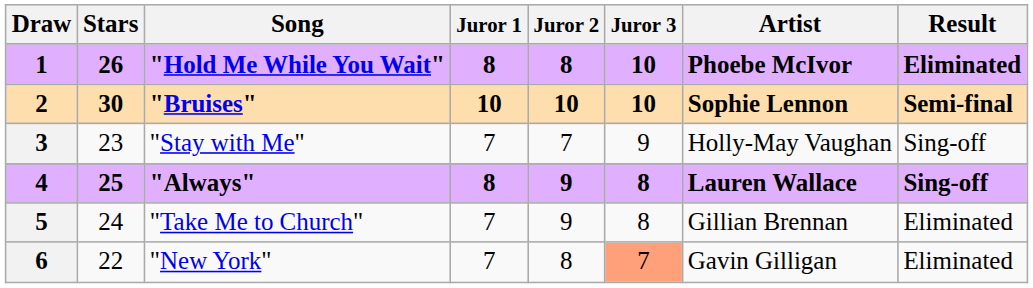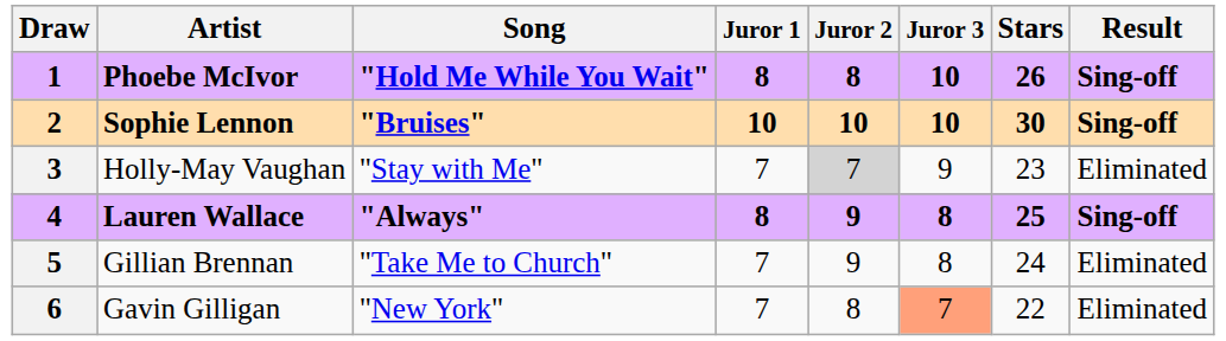 <table class="sortable wikitable plainrowheaders" style="margin: 1em auto 1em auto;">
 <tr>
 <th scope="col">Draw</th>
-<th scope="col">Stars</th>
+<th scope="col">Artist</th>
 <th scope="col">Song </th>
 <th><small><abbr>Juror 1</abbr></small></th>
 <th><small><abbr>Juror 2</abbr></small></th>
 <th><small><abbr>Juror 3</abbr></small></th>
-<th scope="col">Artist</th>
+<th scope="col">Stars</th>
 <th scope="col">Result</th>
 </tr>
 <tr style="font-weight: bold; background: #E0B0FF;">
 <th scope="row" style="text-align:center; font-weight:bold; background:#E0B0FF">1</th>
-<td align="center">26</td>
+<td>Phoebe McIvor</td>
 <td>"<a href='#'>Hold Me While You Wait</a>" </td>
 <td align="center">8</td>
 <td align="center">8</td>
 <td align="center">10</td>
-<td>Phoebe McIvor</td>
-<td>Eliminated</td>
+<td align="center">26</td>
+<td>Sing-off</td>
 </tr>
 <tr style="font-weight: bold; background:navajowhite;">
 <th scope="row" style="text-align:center; font-weight:bold; background:navajowhite">2</th>
-<td align="center">30</td>
+<td>Sophie Lennon</td>
 <td>"<a href='#'>Bruises</a>" </td>
 <td align="center">10</td>
 <td align="center">10</td>
 <td align="center">10</td>
-<td>Sophie Lennon</td>
-<td>Semi-final</td>
+<td align="center">30</td>
+<td>Sing-off</td>
 </tr>
 <tr>
 <th scope="row" style="text-align:center;">3</th>
-<td align="center">23</td>
+<td>Holly-May Vaughan</td>
 <td>"<a href='#'>Stay with Me</a>" </td>
 <td align="center">7</td>
-<td align="center">7</td>
+<td align="center" style="background: lightgrey;">7</td>
 <td align="center">9</td>
-<td>Holly-May Vaughan</td>
-<td>Sing-off</td>
+<td align="center">23</td>
+<td>Eliminated</td>
 </tr>
 <tr style="font-weight: bold; background: #E0B0FF;">
 <th scope="row" style="text-align:center; font-weight:bold; background:#E0B0FF">4</th>
-<td align="center">25</td>
+<td>Lauren Wallace</td>
 <td>"Always" </td>
 <td align="center">8</td>
 <td align="center">9</td>
 <td align="center">8</td>
-<td>Lauren Wallace</td>
+<td align="center">25</td>
 <td>Sing-off</td>
 </tr>
 <tr>
 <th scope="row" style="text-align:center;">5</th>
-<td align="center">24</td>
+<td>Gillian Brennan</td>
 <td>"<a href='#'>Take Me to Church</a>" </td>
 <td align="center">7</td>
 <td align="center">9</td>
 <td align="center">8</td>
-<td>Gillian Brennan</td>
+<td align="center">24</td>
 <td>Eliminated</td>
 </tr>
 <tr>
 <th scope="row" style="text-align:center;">6</th>
-<td align="center">22</td>
+<td>Gavin Gilligan</td>
 <td>"<a href='#'>New York</a>" </td>
 <td align="center">7</td>
 <td align="center">8</td>
 <td align="center" style="background: lightsalmon;">7</td>
-<td>Gavin Gilligan</td>
+<td align="center">22</td>
 <td>Eliminated</td>
 </tr>
 </table>
